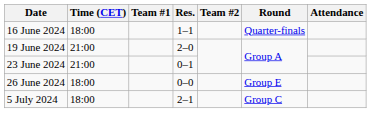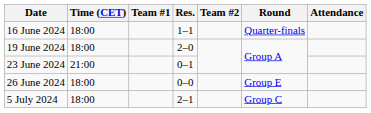 <table class="wikitable">
 <tr>
 <th>Date</th>
 <th>Time (<a href='#'>CET</a>)</th>
 <th>Team #1</th>
 <th>Res.</th>
 <th>Team #2</th>
 <th>Round</th>
 <th>Attendance</th>
 </tr>
 <tr>
 <td>16 June 2024</td>
 <td>18:00</td>
 <td align=right></td>
 <td style="text-align:center;">1–1</td>
 <td></td>
 <td><a href='#'>Quarter-finals</a></td>
 <td style="text-align:center;"></td>
 </tr>
 <tr>
 <td>19 June 2024</td>
-<td>21:00</td>
+<td>18:00</td>
 <td align=right></td>
 <td style="text-align:center;">2–0</td>
 <td rowspan=2></td>
 <td rowspan=2><a href='#'>Group A</a></td>
 <td style="text-align:center;"></td>
 </tr>
 <tr>
 <td>23 June 2024</td>
 <td>21:00</td>
 <td align=right></td>
 <td style="text-align:center;">0–1</td>
 <td style="text-align:center;"></td>
 </tr>
 <tr>
 <td>26 June 2024</td>
 <td>18:00</td>
 <td align=right></td>
 <td style="text-align:center;">0–0</td>
 <td></td>
 <td><a href='#'>Group E</a></td>
 <td style="text-align:center;"></td>
 </tr>
 <tr>
 <td>5 July 2024</td>
 <td>18:00</td>
 <td align=right></td>
 <td style="text-align:center;">2–1 </td>
 <td></td>
 <td><a href='#'>Group C</a></td>
 <td style="text-align:center;"></td>
 </tr>
 </table>
